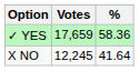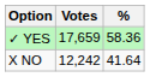 <table class="wikitable">
 <tr>
 <th>Option</th>
 <th>Votes</th>
 <th>%</th>
 </tr>
 <tr>
 <td style=background:#bbf8be>✓ YES</td>
 <td style=background:#bbf8be>17,659</td>
 <td style=background:#bbf8be>58.36</td>
 </tr>
 <tr>
 <td>X NO</td>
-<td>12,245</td>
+<td>12,242</td>
 <td>41.64</td>
 </tr>
 </table>
